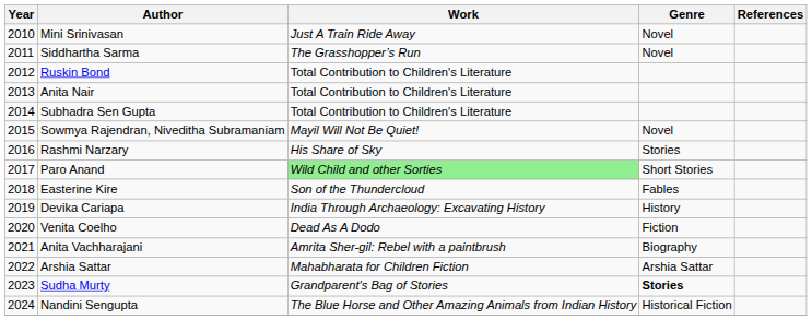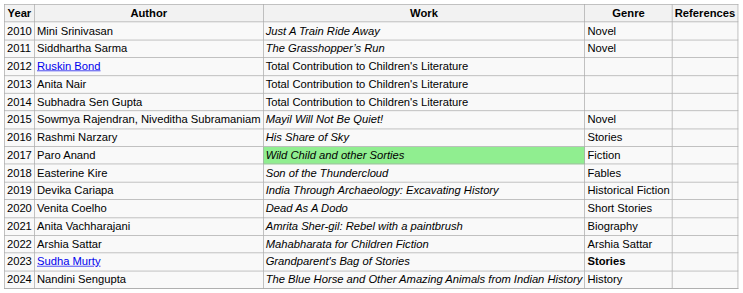 <table class="wikitable sortable">
 <tr>
 <th>Year</th>
 <th>Author</th>
 <th>Work</th>
 <th>Genre</th>
 <th class="unsortable">References</th>
 </tr>
 <tr>
 <td>2010</td>
 <td>Mini Srinivasan</td>
 <td><em>Just A Train Ride Away</em></td>
 <td>Novel</td>
 <td></td>
 </tr>
 <tr>
 <td>2011</td>
 <td>Siddhartha Sarma</td>
 <td><em>The Grasshopper’s Run</em></td>
 <td>Novel</td>
 <td></td>
 </tr>
 <tr>
 <td>2012</td>
 <td><a href='#'>Ruskin Bond</a></td>
 <td>Total Contribution to Children's Literature</td>
 <td></td>
 <td></td>
 </tr>
 <tr>
 <td>2013</td>
 <td>Anita Nair</td>
 <td>Total Contribution to Children's Literature</td>
 <td></td>
 <td></td>
 </tr>
 <tr>
 <td>2014</td>
 <td>Subhadra Sen Gupta</td>
 <td>Total Contribution to Children's Literature</td>
 <td></td>
 <td></td>
 </tr>
 <tr>
 <td>2015</td>
 <td>Sowmya Rajendran, Niveditha Subramaniam</td>
 <td><em>Mayil Will Not Be Quiet!</em></td>
 <td>Novel</td>
 <td></td>
 </tr>
 <tr>
 <td>2016</td>
 <td>Rashmi Narzary</td>
 <td><em>His Share of Sky</em></td>
 <td>Stories</td>
 <td></td>
 </tr>
 <tr>
 <td>2017</td>
 <td>Paro Anand</td>
 <td style="background: lightgreen;"><em>Wild Child and other Sorties</em></td>
-<td>Short Stories</td>
+<td>Fiction</td>
 <td></td>
 </tr>
 <tr>
 <td>2018</td>
 <td>Easterine Kire</td>
 <td><em>Son of the Thundercloud</em></td>
 <td>Fables</td>
 <td></td>
 </tr>
 <tr>
 <td>2019</td>
 <td>Devika Cariapa</td>
 <td><em>India Through Archaeology: Excavating History</em></td>
-<td>History</td>
+<td>Historical Fiction</td>
 <td></td>
 </tr>
 <tr>
 <td>2020</td>
 <td>Venita Coelho</td>
 <td><em>Dead As A Dodo</em></td>
-<td>Fiction</td>
+<td>Short Stories</td>
 <td></td>
 </tr>
 <tr>
 <td>2021</td>
 <td>Anita Vachharajani</td>
 <td><em>Amrita Sher-gil: Rebel with a paintbrush</em></td>
 <td>Biography</td>
 <td></td>
 </tr>
 <tr>
 <td>2022</td>
 <td>Arshia Sattar</td>
 <td><em>Mahabharata for Children Fiction</em></td>
 <td>Arshia Sattar</td>
 <td></td>
 </tr>
 <tr>
 <td>2023</td>
 <td><a href='#'>Sudha Murty</a></td>
 <td><em>Grandparent's Bag of Stories</em></td>
 <td><strong>Stories</strong></td>
 <td></td>
 </tr>
 <tr>
 <td>2024</td>
 <td>Nandini Sengupta</td>
 <td><em>The Blue Horse and Other Amazing Animals from Indian History</em></td>
-<td>Historical Fiction</td>
+<td>History</td>
 <td></td>
 </tr>
 <tr>
 </tr>
 </table>
